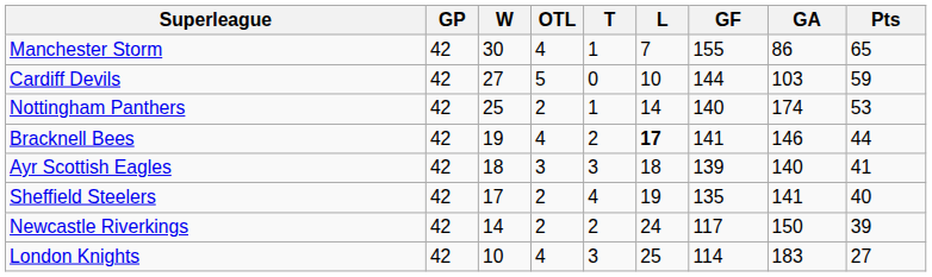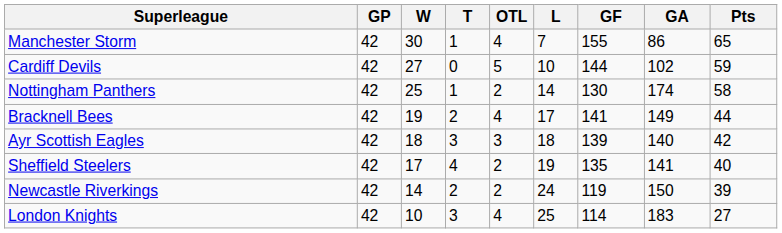 <table class="wikitable">
 <tr>
 <th width="40%">Superleague</th>
 <th width="5%">GP</th>
 <th width="5%">W</th>
+<th width="5%">T</th>
 <th width="5%">OTL</th>
-<th width="5%">T</th>
 <th width="5%">L</th>
 <th width="7.5%">GF</th>
 <th width="7.5%">GA</th>
 <th width="7.5%">Pts</th>
 </tr>
 <tr>
 <td><a href='#'>Manchester Storm</a></td>
 <td>42</td>
 <td>30</td>
+<td>1</td>
 <td>4</td>
-<td>1</td>
 <td>7</td>
 <td>155</td>
 <td>86</td>
 <td>65</td>
 </tr>
 <tr>
 <td><a href='#'>Cardiff Devils</a></td>
 <td>42</td>
 <td>27</td>
+<td>0</td>
 <td>5</td>
-<td>0</td>
 <td>10</td>
 <td>144</td>
-<td>103</td>
+<td>102</td>
 <td>59</td>
 </tr>
 <tr>
 <td><a href='#'>Nottingham Panthers</a></td>
 <td>42</td>
 <td>25</td>
+<td>1</td>
 <td>2</td>
-<td>1</td>
 <td>14</td>
-<td>140</td>
+<td>130</td>
 <td>174</td>
-<td>53</td>
+<td>58</td>
 </tr>
 <tr>
 <td><a href='#'>Bracknell Bees</a></td>
 <td>42</td>
 <td>19</td>
+<td>2</td>
 <td>4</td>
-<td>2</td>
-<td><strong>17</strong></td>
+<td>17</td>
 <td>141</td>
-<td>146</td>
+<td>149</td>
 <td>44</td>
 </tr>
 <tr>
 <td><a href='#'>Ayr Scottish Eagles</a></td>
 <td>42</td>
 <td>18</td>
 <td>3</td>
 <td>3</td>
 <td>18</td>
 <td>139</td>
 <td>140</td>
-<td>41</td>
+<td>42</td>
 </tr>
 <tr>
 <td><a href='#'>Sheffield Steelers</a></td>
 <td>42</td>
 <td>17</td>
+<td>4</td>
 <td>2</td>
-<td>4</td>
 <td>19</td>
 <td>135</td>
 <td>141</td>
 <td>40</td>
 </tr>
 <tr>
 <td><a href='#'>Newcastle Riverkings</a></td>
 <td>42</td>
 <td>14</td>
 <td>2</td>
 <td>2</td>
 <td>24</td>
-<td>117</td>
+<td>119</td>
 <td>150</td>
 <td>39</td>
 </tr>
 <tr>
 <td><a href='#'>London Knights</a></td>
 <td>42</td>
 <td>10</td>
+<td>3</td>
 <td>4</td>
-<td>3</td>
 <td>25</td>
 <td>114</td>
 <td>183</td>
 <td>27</td>
 </tr>
 </table>
